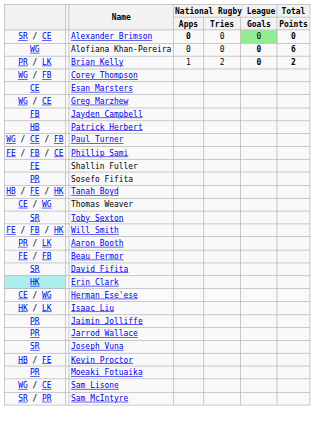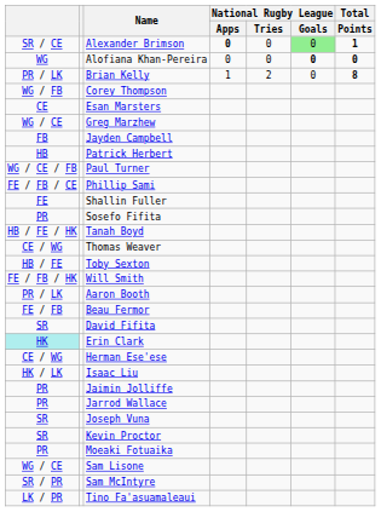 <table class="wikitable sortable" style="text-align:center;">
 <tr>
 <th rowspan="2"></th>
 <th rowspan="2"></th>
 <th rowspan="2">Name</th>
 <th colspan="3">National Rugby League</th>
 <th>Total</th>
 </tr>
 <tr>
 <th>Apps</th>
 <th>Tries</th>
 <th>Goals</th>
 <th>Points</th>
 </tr>
 <tr>
 <td><a href='#'>SR</a> / <a href='#'>CE</a></td>
 <td></td>
 <td align="left"><a href='#'>Alexander Brimson</a></td>
 <td><strong>0</strong></td>
 <td>0</td>
 <td style="background: lightgreen;">0</td>
-<td><strong>0</strong></td>
+<td><strong>1</strong></td>
 </tr>
 <tr>
 <td><a href='#'>WG</a></td>
 <td></td>
 <td align="left">Alofiana Khan-Pereira</td>
 <td>0</td>
 <td>0</td>
 <td><strong>0</strong></td>
-<td><strong>6</strong></td>
+<td><strong>0</strong></td>
 </tr>
 <tr>
 <td><a href='#'>PR</a> / <a href='#'>LK</a></td>
 <td></td>
 <td align="left"><a href='#'>Brian Kelly</a></td>
 <td>1</td>
 <td>2</td>
-<td><strong>0</strong></td>
-<td><strong>2</strong></td>
+<td>0</td>
+<td><strong>8</strong></td>
 </tr>
 <tr>
 <td><a href='#'>WG</a> / <a href='#'>FB</a></td>
 <td></td>
 <td align="left"><a href='#'>Corey Thompson</a></td>
 <td></td>
 <td></td>
 <td></td>
 <td></td>
 </tr>
 <tr>
 <td><a href='#'>CE</a></td>
 <td></td>
 <td align="left"><a href='#'>Esan Marsters</a></td>
 <td></td>
 <td></td>
 <td></td>
 <td></td>
 </tr>
 <tr>
 <td><a href='#'>WG</a> / <a href='#'>CE</a></td>
 <td></td>
 <td align="left"><a href='#'>Greg Marzhew</a></td>
 <td></td>
 <td></td>
 <td></td>
 <td></td>
 </tr>
 <tr>
 <td><a href='#'>FB</a></td>
 <td></td>
 <td align="left"><a href='#'>Jayden Campbell</a></td>
 <td></td>
 <td></td>
 <td></td>
 <td></td>
 </tr>
 <tr>
 <td><a href='#'>HB</a></td>
 <td></td>
 <td align="left"><a href='#'>Patrick Herbert</a></td>
 <td></td>
 <td></td>
 <td></td>
 <td></td>
 </tr>
 <tr>
 <td><a href='#'>WG</a> / <a href='#'>CE</a> / <a href='#'>FB</a></td>
 <td></td>
 <td align="left"><a href='#'>Paul Turner</a></td>
 <td></td>
 <td></td>
 <td></td>
 <td></td>
 </tr>
 <tr>
 <td><a href='#'>FE</a> / <a href='#'>FB</a> / <a href='#'>CE</a></td>
 <td></td>
 <td align="left"><a href='#'>Phillip Sami</a></td>
 <td></td>
 <td></td>
 <td></td>
 <td></td>
 </tr>
 <tr>
 <td><a href='#'>FE</a></td>
 <td></td>
 <td align="left">Shallin Fuller</td>
 <td></td>
 <td></td>
 <td></td>
 <td></td>
 </tr>
 <tr>
 <td><a href='#'>PR</a></td>
 <td></td>
 <td align="left">Sosefo Fifita</td>
 <td></td>
 <td></td>
 <td></td>
 <td></td>
 </tr>
 <tr>
 <td><a href='#'>HB</a> / <a href='#'>FE</a> / <a href='#'>HK</a></td>
 <td></td>
 <td align="left"><a href='#'>Tanah Boyd</a></td>
 <td></td>
 <td></td>
 <td></td>
 <td></td>
 </tr>
 <tr>
 <td><a href='#'>CE</a> / <a href='#'>WG</a></td>
 <td></td>
 <td align="left">Thomas Weaver</td>
 <td></td>
 <td></td>
 <td></td>
 <td></td>
 </tr>
 <tr>
-<td><a href='#'>SR</a></td>
+<td><a href='#'>HB</a> / <a href='#'>FE</a></td>
 <td></td>
 <td align="left"><a href='#'>Toby Sexton</a></td>
 <td></td>
 <td></td>
 <td></td>
 <td></td>
 </tr>
 <tr>
 <td><a href='#'>FE</a> / <a href='#'>FB</a> / <a href='#'>HK</a></td>
 <td></td>
 <td align="left"><a href='#'>Will Smith</a></td>
 <td></td>
 <td></td>
 <td></td>
 <td></td>
 </tr>
 <tr>
 <td><a href='#'>PR</a> / <a href='#'>LK</a></td>
 <td></td>
 <td align="left"><a href='#'>Aaron Booth</a></td>
 <td></td>
 <td></td>
 <td></td>
 <td></td>
 </tr>
 <tr>
 <td><a href='#'>FE</a> / <a href='#'>FB</a></td>
 <td></td>
 <td align="left"><a href='#'>Beau Fermor</a></td>
 <td></td>
 <td></td>
 <td></td>
 <td></td>
 </tr>
 <tr>
 <td><a href='#'>SR</a></td>
 <td></td>
 <td align="left"><a href='#'>David Fifita</a></td>
 <td></td>
 <td></td>
 <td></td>
 <td></td>
 </tr>
 <tr>
 <td style="background: paleturquoise;"><a href='#'>HK</a></td>
 <td></td>
 <td align="left"><a href='#'>Erin Clark</a></td>
 <td></td>
 <td></td>
 <td></td>
 <td></td>
 </tr>
 <tr>
 <td><a href='#'>CE</a> / <a href='#'>WG</a></td>
 <td></td>
 <td align="left"><a href='#'>Herman Ese'ese</a></td>
 <td></td>
 <td></td>
 <td></td>
 <td></td>
 </tr>
 <tr>
 <td><a href='#'>HK</a> / <a href='#'>LK</a></td>
 <td></td>
 <td align="left"><a href='#'>Isaac Liu</a></td>
 <td></td>
 <td></td>
 <td></td>
 <td></td>
 </tr>
 <tr>
 <td><a href='#'>PR</a></td>
 <td></td>
 <td align="left"><a href='#'>Jaimin Jolliffe</a></td>
 <td></td>
 <td></td>
 <td></td>
 <td></td>
 </tr>
 <tr>
 <td><a href='#'>PR</a></td>
 <td></td>
 <td align="left"><a href='#'>Jarrod Wallace</a></td>
 <td></td>
 <td></td>
 <td></td>
 <td></td>
 </tr>
 <tr>
 <td><a href='#'>SR</a></td>
 <td></td>
 <td align="left"><a href='#'>Joseph Vuna</a></td>
 <td></td>
 <td></td>
 <td></td>
 <td></td>
 </tr>
 <tr>
-<td><a href='#'>HB</a> / <a href='#'>FE</a></td>
+<td><a href='#'>SR</a></td>
 <td></td>
 <td align="left"><a href='#'>Kevin Proctor</a></td>
 <td></td>
 <td></td>
 <td></td>
 <td></td>
 </tr>
 <tr>
 <td><a href='#'>PR</a></td>
 <td></td>
 <td align="left"><a href='#'>Moeaki Fotuaika</a></td>
 <td></td>
 <td></td>
 <td></td>
 <td></td>
 </tr>
 <tr>
 <td><a href='#'>WG</a> / <a href='#'>CE</a></td>
 <td></td>
 <td align="left"><a href='#'>Sam Lisone</a></td>
 <td></td>
 <td></td>
 <td></td>
 <td></td>
 </tr>
 <tr>
 <td><a href='#'>SR</a> / <a href='#'>PR</a></td>
 <td></td>
 <td align="left"><a href='#'>Sam McIntyre</a></td>
 <td></td>
 <td></td>
 <td></td>
 <td></td>
 </tr>
+<tr>
+<td><a href='#'>LK</a> / <a href='#'>PR</a></td>
+<td></td>
+<td align="left"><a href='#'>Tino Fa'asuamaleaui</a></td>
+<td></td>
+<td></td>
+<td></td>
+<td></td>
+</tr>
 </table>
